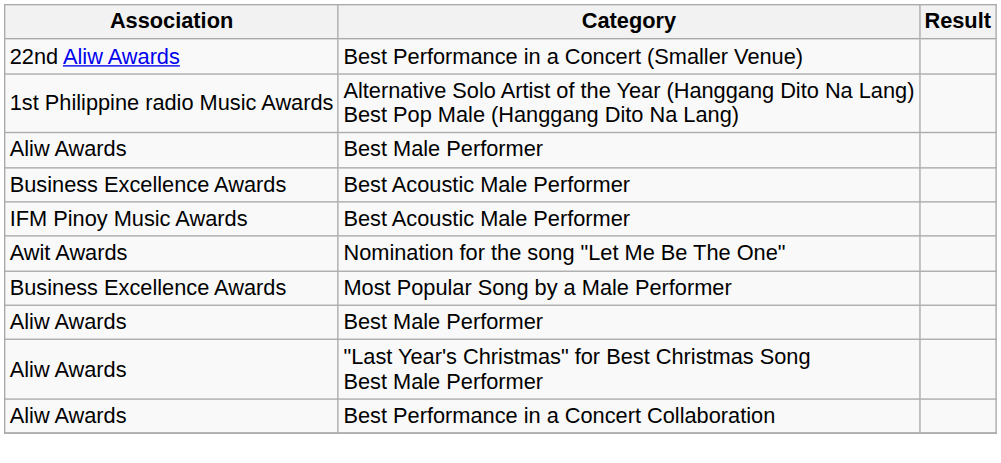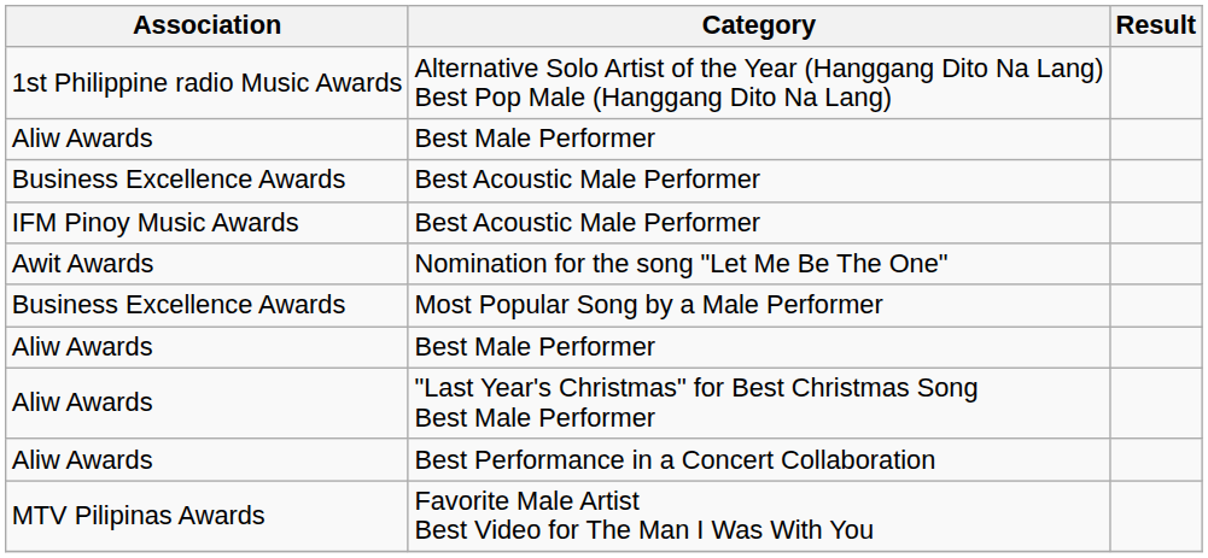 <table class="wikitable">
 <tr>
 <th>Association</th>
 <th>Category</th>
 <th>Result</th>
-</tr>
-<tr>
-<td>22nd <a href='#'>Aliw Awards</a></td>
-<td>Best Performance in a Concert (Smaller Venue)</td>
-<td></td>
 </tr>
 <tr>
 <td>1st Philippine radio Music Awards</td>
 <td>Alternative Solo Artist of the Year (Hanggang Dito Na Lang)<br>Best Pop Male (Hanggang Dito Na Lang)</td>
 <td></td>
 </tr>
 <tr>
 <td>Aliw Awards</td>
 <td>Best Male Performer</td>
 <td></td>
 </tr>
 <tr>
 <td>Business Excellence Awards</td>
 <td>Best Acoustic Male Performer</td>
 <td></td>
 </tr>
 <tr>
 <td>IFM Pinoy Music Awards</td>
 <td>Best Acoustic Male Performer</td>
 <td></td>
 </tr>
 <tr>
 <td>Awit Awards</td>
 <td>Nomination for the song "Let Me Be The One"</td>
 <td></td>
 </tr>
 <tr>
 <td>Business Excellence Awards</td>
 <td>Most Popular Song by a Male Performer</td>
 <td></td>
 </tr>
 <tr>
 <td>Aliw Awards</td>
 <td>Best Male Performer</td>
 <td></td>
 </tr>
 <tr>
 <td>Aliw Awards</td>
 <td>"Last Year's Christmas" for Best Christmas Song<br>Best Male Performer</td>
 <td></td>
 </tr>
 <tr>
 <td>Aliw Awards</td>
 <td>Best Performance in a Concert Collaboration</td>
 <td></td>
 </tr>
 <tr>
+<td>MTV Pilipinas Awards</td>
+<td>Favorite Male Artist<br>Best Video for The Man I Was With You</td>
+<td></td>
+</tr>
+<tr>
 </tr>
 </table>
